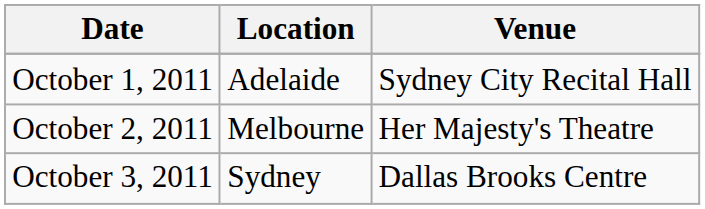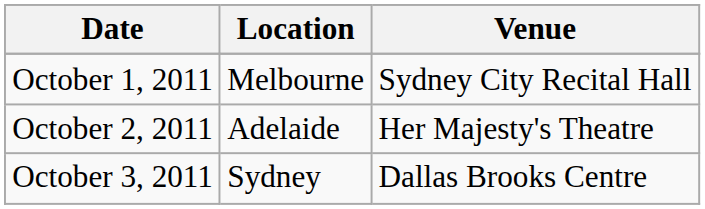 <table class="wikitable">
 <tr>
 <th>Date</th>
 <th>Location</th>
 <th>Venue</th>
 </tr>
 <tr>
 </tr>
 <tr>
 <td>October 1, 2011</td>
-<td>Adelaide</td>
+<td>Melbourne</td>
 <td>Sydney City Recital Hall</td>
 </tr>
 <tr>
 <td>October 2, 2011</td>
-<td>Melbourne</td>
+<td>Adelaide</td>
 <td>Her Majesty's Theatre</td>
 </tr>
 <tr>
 <td>October 3, 2011</td>
 <td>Sydney</td>
 <td>Dallas Brooks Centre</td>
 </tr>
 </table>
